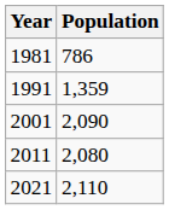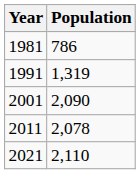 <table class="wikitable">
 <tr>
 <th>Year</th>
 <th>Population</th>
 </tr>
 <tr>
 <td>1981</td>
 <td>786</td>
 </tr>
 <tr>
 <td>1991</td>
-<td>1,359</td>
+<td>1,319</td>
 </tr>
 <tr>
 <td>2001</td>
 <td>2,090</td>
 </tr>
 <tr>
 <td>2011</td>
-<td>2,080</td>
+<td>2,078</td>
 </tr>
 <tr>
 <td>2021</td>
 <td>2,110</td>
 </tr>
 </table>
